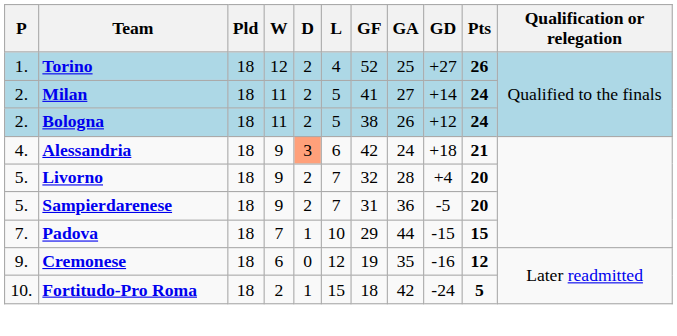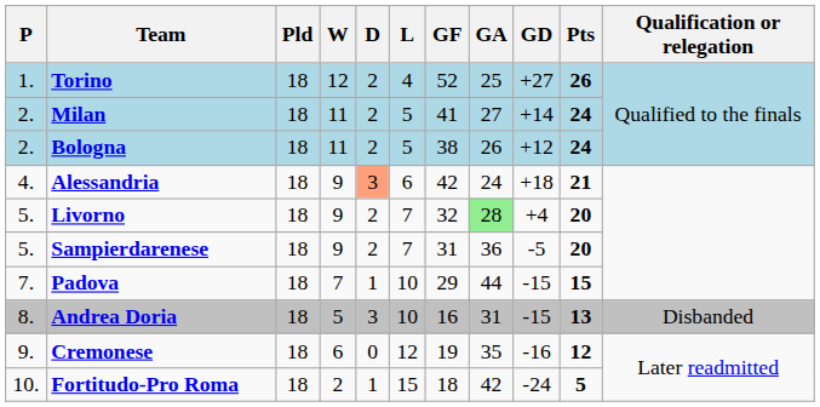 <table class="wikitable sortable" style="text-align: center;">
 <tr>
 <th width=33>P<br></th>
 <th width=300>Team<br></th>
 <th width=33>Pld<br></th>
 <th width=33>W<br></th>
 <th width=33>D<br></th>
 <th width=33>L<br></th>
 <th width=33>GF<br></th>
 <th width=33>GA<br></th>
 <th width=33>GD<br></th>
 <th width=33>Pts<br></th>
 <th class="unsortable" width=333>Qualification or relegation<br></th>
 </tr>
 <tr style="background: lightblue;">
 <td>1.</td>
 <td align="left"><strong><a href='#'>Torino</a></strong></td>
 <td>18</td>
 <td>12</td>
 <td>2</td>
 <td>4</td>
 <td>52</td>
 <td>25</td>
 <td>+27</td>
 <td><strong>26</strong></td>
 <td rowspan="3">Qualified to the finals</td>
 </tr>
 <tr style="background: lightblue;">
 <td>2.</td>
 <td align="left"><strong><a href='#'>Milan</a></strong></td>
 <td>18</td>
 <td>11</td>
 <td>2</td>
 <td>5</td>
 <td>41</td>
 <td>27</td>
 <td>+14</td>
 <td><strong>24</strong></td>
 </tr>
 <tr style="background: lightblue;">
 <td>2.</td>
 <td align="left"><strong><a href='#'>Bologna</a></strong></td>
 <td>18</td>
 <td>11</td>
 <td>2</td>
 <td>5</td>
 <td>38</td>
 <td>26</td>
 <td>+12</td>
 <td><strong>24</strong></td>
 </tr>
 <tr>
 <td>4.</td>
 <td align="left"><strong><a href='#'>Alessandria</a></strong></td>
 <td>18</td>
 <td>9</td>
 <td style="background: lightsalmon;">3</td>
 <td>6</td>
 <td>42</td>
 <td>24</td>
 <td>+18</td>
 <td><strong>21</strong></td>
 <td rowspan="4"></td>
 </tr>
 <tr>
 <td>5.</td>
 <td align="left"><strong><a href='#'>Livorno</a></strong></td>
 <td>18</td>
 <td>9</td>
 <td>2</td>
 <td>7</td>
 <td>32</td>
-<td>28</td>
+<td style="background: lightgreen;">28</td>
 <td>+4</td>
 <td><strong>20</strong></td>
 </tr>
 <tr>
 <td>5.</td>
 <td align="left"><strong><a href='#'>Sampierdarenese</a></strong></td>
 <td>18</td>
 <td>9</td>
 <td>2</td>
 <td>7</td>
 <td>31</td>
 <td>36</td>
 <td>-5</td>
 <td><strong>20</strong></td>
 </tr>
 <tr>
 <td>7.</td>
 <td align="left"><strong><a href='#'>Padova</a></strong></td>
 <td>18</td>
 <td>7</td>
 <td>1</td>
 <td>10</td>
 <td>29</td>
 <td>44</td>
 <td>-15</td>
 <td><strong>15</strong></td>
 </tr>
+<tr style="background:silver">
+<td>8.</td>
+<td align="left"><strong><a href='#'>Andrea Doria</a></strong></td>
+<td>18</td>
+<td>5</td>
+<td>3</td>
+<td>10</td>
+<td>16</td>
+<td>31</td>
+<td>-15</td>
+<td><strong>13</strong></td>
+<td>Disbanded</td>
+</tr>
 <tr>
 <td>9.</td>
 <td align="left"><strong><a href='#'>Cremonese</a></strong></td>
 <td>18</td>
 <td>6</td>
 <td>0</td>
 <td>12</td>
 <td>19</td>
 <td>35</td>
 <td>-16</td>
 <td><strong>12</strong></td>
 <td rowspan="2">Later <a href='#'>readmitted</a></td>
 </tr>
 <tr>
 <td>10.</td>
 <td align="left"><strong><a href='#'>Fortitudo-Pro Roma</a></strong></td>
 <td>18</td>
 <td>2</td>
 <td>1</td>
 <td>15</td>
 <td>18</td>
 <td>42</td>
 <td>-24</td>
 <td><strong>5</strong></td>
 </tr>
 </table>
